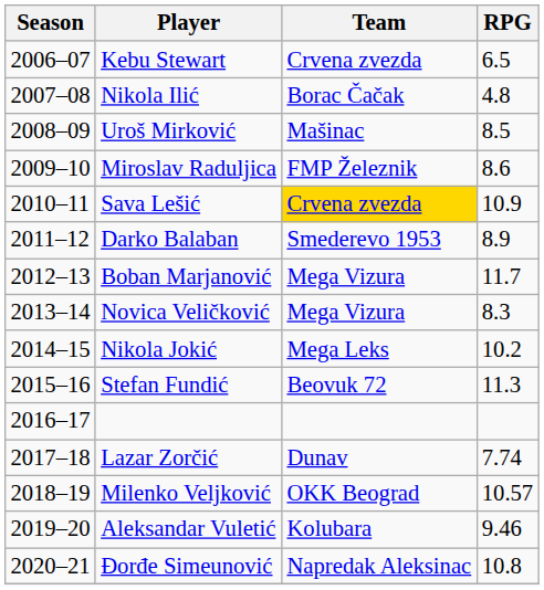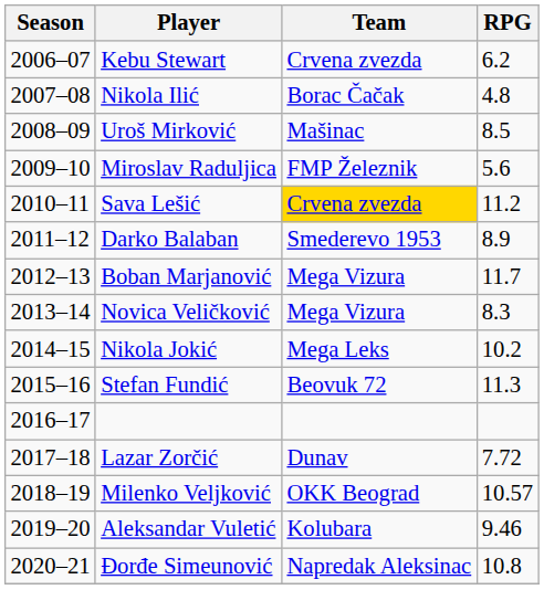 <table class="wikitable">
 <tr>
 <th>Season</th>
 <th>Player</th>
 <th>Team</th>
 <th>RPG</th>
 </tr>
 <tr>
 <td>2006–07</td>
 <td> <a href='#'>Kebu Stewart</a></td>
 <td><a href='#'>Crvena zvezda</a></td>
-<td>6.5</td>
+<td>6.2</td>
 </tr>
 <tr>
 <td>2007–08</td>
 <td> <a href='#'>Nikola Ilić</a></td>
 <td><a href='#'>Borac Čačak</a></td>
 <td>4.8</td>
 </tr>
 <tr>
 <td>2008–09</td>
 <td> <a href='#'>Uroš Mirković</a></td>
 <td><a href='#'>Mašinac</a></td>
 <td>8.5</td>
 </tr>
 <tr>
 <td>2009–10</td>
 <td> <a href='#'>Miroslav Raduljica</a></td>
 <td><a href='#'>FMP Železnik</a></td>
-<td>8.6</td>
+<td>5.6</td>
 </tr>
 <tr>
 <td>2010–11</td>
 <td> <a href='#'>Sava Lešić</a></td>
 <td style="background: gold;"><a href='#'>Crvena zvezda</a></td>
-<td>10.9</td>
+<td>11.2</td>
 </tr>
 <tr>
 <td>2011–12</td>
 <td> <a href='#'>Darko Balaban</a></td>
 <td><a href='#'>Smederevo 1953</a></td>
 <td>8.9</td>
 </tr>
 <tr>
 <td>2012–13</td>
 <td> <a href='#'>Boban Marjanović</a></td>
 <td><a href='#'>Mega Vizura</a></td>
 <td>11.7</td>
 </tr>
 <tr>
 <td>2013–14</td>
 <td> <a href='#'>Novica Veličković</a></td>
 <td><a href='#'>Mega Vizura</a></td>
 <td>8.3</td>
 </tr>
 <tr>
 <td>2014–15</td>
 <td> <a href='#'>Nikola Jokić</a></td>
 <td><a href='#'>Mega Leks</a></td>
 <td>10.2</td>
 </tr>
 <tr>
 <td>2015–16</td>
 <td> <a href='#'>Stefan Fundić</a></td>
 <td><a href='#'>Beovuk 72</a></td>
 <td>11.3</td>
 </tr>
 <tr>
 <td>2016–17</td>
 <td></td>
 <td></td>
 <td></td>
 </tr>
 <tr>
 <td>2017–18</td>
 <td> <a href='#'>Lazar Zorčić</a></td>
 <td><a href='#'>Dunav</a></td>
-<td>7.74</td>
+<td>7.72</td>
 </tr>
 <tr>
 <td>2018–19</td>
 <td> <a href='#'>Milenko Veljković</a></td>
 <td><a href='#'>OKK Beograd</a></td>
 <td>10.57</td>
 </tr>
 <tr>
 <td>2019–20</td>
 <td> <a href='#'>Aleksandar Vuletić</a></td>
 <td><a href='#'>Kolubara</a></td>
 <td>9.46</td>
 </tr>
 <tr>
 <td>2020–21</td>
 <td> <a href='#'>Đorđe Simeunović</a></td>
 <td><a href='#'>Napredak Aleksinac</a></td>
 <td>10.8</td>
 </tr>
 <tr>
 </tr>
 </table>
